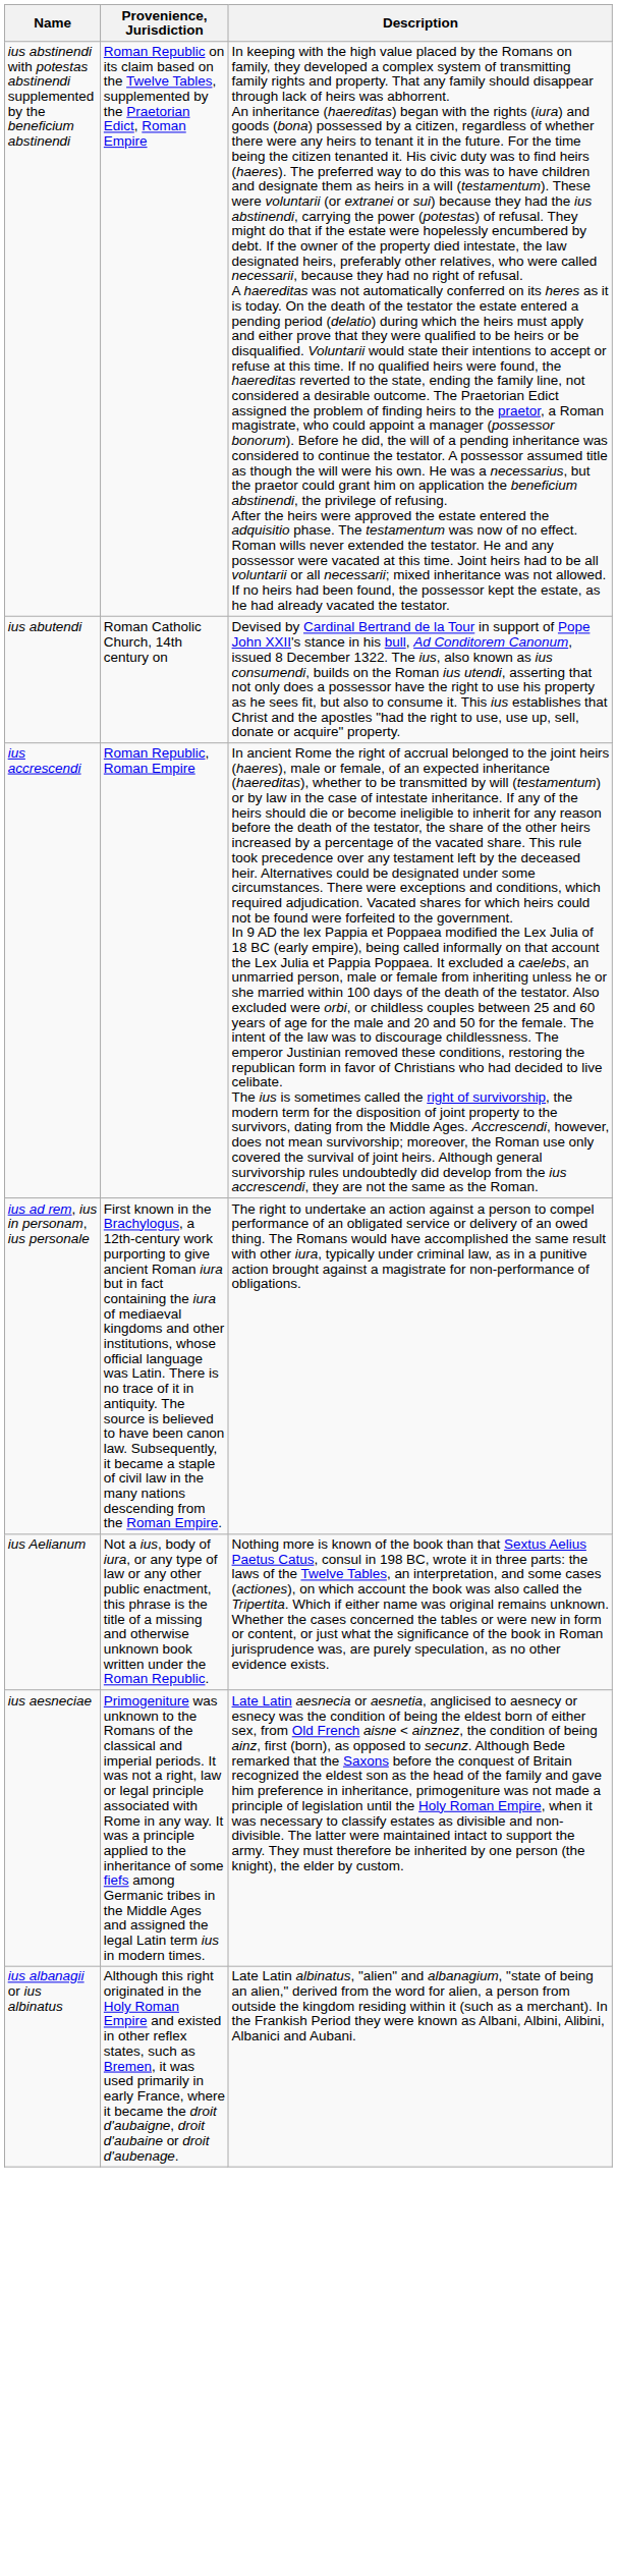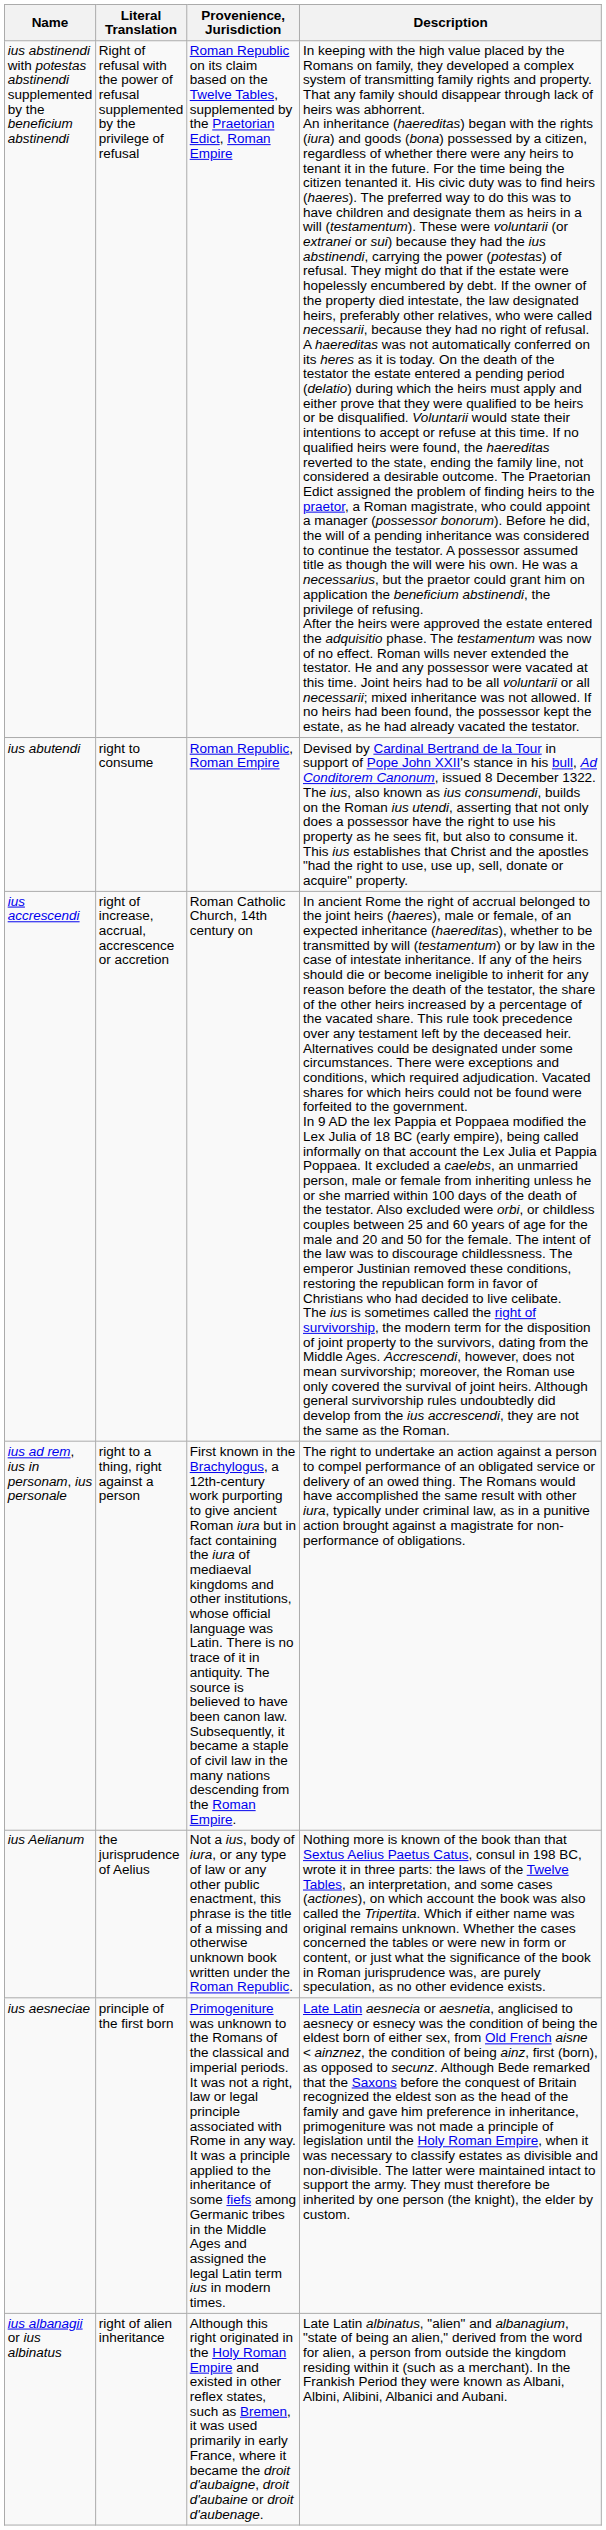 <table class="wikitable" style="font-size: 86%;">
 <tr>
 <th width=10%>Name</th>
+<th width=10%>Literal Translation</th>
 <th width=20%>Provenience, Jurisdiction</th>
 <th width=60%>Description</th>
 </tr>
 <tr valign="top">
 <td><em>ius abstinendi</em> with <em>potestas abstinendi</em> supplemented by the <em>beneficium abstinendi</em><br></td>
+<td>Right of refusal with the power of refusal supplemented by the privilege of refusal</td>
 <td><a href='#'>Roman Republic</a> on its claim based on the <a href='#'>Twelve Tables</a>, supplemented by the <a href='#'>Praetorian Edict</a>, <a href='#'>Roman Empire</a></td>
 <td>In keeping with the high value placed by the Romans on family, they developed a complex system of transmitting family rights and property. That any family should disappear through lack of heirs was abhorrent.<br>An inheritance (<em>haereditas</em>) began with the rights (<em>iura</em>) and goods (<em>bona</em>) possessed by a citizen, regardless of whether there were any heirs to tenant it in the future. For the time being the citizen tenanted it. His civic duty was to find heirs (<em>haeres</em>). The preferred way to do this was to have children and designate them as heirs in a will (<em>testamentum</em>). These were <em>voluntarii</em> (or <em>extranei</em> or <em>sui</em>) because they had the <em>ius abstinendi</em>, carrying the power (<em>potestas</em>) of refusal. They might do that if the estate were hopelessly encumbered by debt. If the owner of the property died intestate, the law designated heirs, preferably other relatives, who were called <em>necessarii</em>, because they had no right of refusal.<br>A <em>haereditas</em> was not automatically conferred on its <em>heres</em> as it is today. On the death of the testator the estate entered a pending period (<em>delatio</em>) during which the heirs must apply and either prove that they were qualified to be heirs or be disqualified. <em>Voluntarii</em> would state their intentions to accept or refuse at this time. If no qualified heirs were found, the <em>haereditas</em> reverted to the state, ending the family line, not considered a desirable outcome. The Praetorian Edict assigned the problem of finding heirs to the <a href='#'>praetor</a>, a Roman magistrate, who could appoint a manager (<em>possessor bonorum</em>). Before he did, the will of a pending inheritance was considered to continue the testator. A possessor assumed title as though the will were his own. He was a <em>necessarius</em>, but the praetor could grant him on application the <em>beneficium abstinendi</em>, the privilege of refusing.<br>After the heirs were approved the estate entered the <em>adquisitio</em> phase. The <em>testamentum</em> was now of no effect. Roman wills never extended the testator. He and any possessor were vacated at this time. Joint heirs had to be all <em>voluntarii</em> or all <em>necessarii</em>; mixed inheritance was not allowed. If no heirs had been found, the possessor kept the estate, as he had already vacated the testator.</td>
 </tr>
 <tr valign="top">
 <td><em>ius abutendi</em><br></td>
-<td>Roman Catholic Church, 14th century on</td>
+<td>right to consume</td>
+<td><a href='#'>Roman Republic</a>, <a href='#'>Roman Empire</a></td>
 <td>Devised by <a href='#'>Cardinal Bertrand de la Tour</a> in support of <a href='#'>Pope John XXII</a>'s stance in his <a href='#'>bull</a>, <em><a href='#'>Ad Conditorem Canonum</a></em>, issued 8 December 1322. The <em>ius</em>, also known as <em>ius consumendi</em>, builds on the Roman <em>ius utendi</em>, asserting that not only does a possessor have the right to use his property as he sees fit, but also to consume it. This <em>ius</em> establishes that Christ and the apostles "had the right to use, use up, sell, donate or acquire" property.</td>
 </tr>
 <tr valign="top">
 <td><em><a href='#'>ius accrescendi</a></em><br></td>
-<td><a href='#'>Roman Republic</a>, <a href='#'>Roman Empire</a></td>
+<td>right of increase, accrual, accrescence or accretion</td>
+<td>Roman Catholic Church, 14th century on</td>
 <td>In ancient Rome the right of accrual belonged to the joint heirs (<em>haeres</em>), male or female, of an expected inheritance (<em>haereditas</em>), whether to be transmitted by will (<em>testamentum</em>) or by law in the case of intestate inheritance. If any of the heirs should die or become ineligible to inherit for any reason before the death of the testator, the share of the other heirs increased by a percentage of the vacated share. This rule took precedence over any testament left by the deceased heir. Alternatives could be designated under some circumstances. There were exceptions and conditions, which required adjudication. Vacated shares for which heirs could not be found were forfeited to the government.<br>In 9 AD the lex Pappia et Poppaea modified the Lex Julia of 18 BC (early empire), being called informally on that account the Lex Julia et Pappia Poppaea. It excluded a <em>caelebs</em>, an unmarried person, male or female from inheriting unless he or she married within 100 days of the death of the testator. Also excluded were <em>orbi</em>, or childless couples between 25 and 60 years of age for the male and 20 and 50 for the female. The intent of the law was to discourage childlessness. The emperor Justinian removed these conditions, restoring the republican form in favor of Christians who had decided to live celibate.<br>The <em>ius</em> is sometimes called the <a href='#'>right of survivorship</a>, the modern term for the disposition of joint property to the survivors, dating from the Middle Ages. <em>Accrescendi</em>, however, does not mean survivorship; moreover, the Roman use only covered the survival of joint heirs. Although general survivorship rules undoubtedly did develop from the <em>ius accrescendi</em>, they are not the same as the Roman.</td>
 </tr>
 <tr valign="top">
 <td><em><a href='#'>ius ad rem</a></em>, <em>ius in personam</em>, <em>ius personale</em><br></td>
+<td>right to a thing, right against a person</td>
 <td>First known in the <a href='#'>Brachylogus</a>, a 12th-century work purporting to give ancient Roman <em>iura</em> but in fact containing the <em>iura</em> of mediaeval kingdoms and other institutions, whose official language was Latin. There is no trace of it in antiquity. The source is believed to have been canon law. Subsequently, it became a staple of civil law in the many nations descending from the <a href='#'>Roman Empire</a>.</td>
 <td>The right to undertake an action against a person to compel performance of an obligated service or delivery of an owed thing. The Romans would have accomplished the same result with other <em>iura</em>, typically under criminal law, as in a punitive action brought against a magistrate for non-performance of obligations.</td>
 </tr>
 <tr valign="top">
 <td><em>ius Aelianum</em></td>
+<td>the jurisprudence of Aelius</td>
 <td>Not a <em>ius</em>, body of <em>iura</em>, or any type of law or any other public enactment, this phrase is the title of a missing and otherwise unknown book written under the <a href='#'>Roman Republic</a>.</td>
 <td>Nothing more is known of the book than that <a href='#'>Sextus Aelius Paetus Catus</a>, consul in 198 BC, wrote it in three parts: the laws of the <a href='#'>Twelve Tables</a>, an interpretation, and some cases (<em>actiones</em>), on which account the book was also called the <em>Tripertita</em>. Which if either name was original remains unknown. Whether the cases concerned the tables or were new in form or content, or just what the significance of the book in Roman jurisprudence was, are purely speculation, as no other evidence exists.</td>
 </tr>
 <tr valign="top">
 <td><em>ius aesneciae</em><br></td>
+<td>principle of the first born</td>
 <td><a href='#'>Primogeniture</a> was unknown to the Romans of the classical and imperial periods. It was not a right, law or legal principle associated with Rome in any way. It was a principle applied to the inheritance of some <a href='#'>fiefs</a> among  Germanic tribes in the Middle Ages  and assigned the legal Latin term <em>ius</em> in modern times.</td>
 <td><a href='#'>Late Latin</a> <em>aesnecia</em> or <em>aesnetia</em>, anglicised to aesnecy or esnecy was the condition of being the eldest born of either sex, from <a href='#'>Old French</a> <em>aisne</em> < <em>ainznez</em>, the condition of being <em>ainz</em>, first (born), as opposed to <em>secunz</em>. Although Bede remarked that the <a href='#'>Saxons</a> before the conquest of Britain recognized the eldest son as the head of the family and gave him preference in inheritance, primogeniture was not made a principle of legislation until the <a href='#'>Holy Roman Empire</a>, when it was necessary to classify estates as divisible and non-divisible. The latter were maintained intact to support the army. They must therefore be inherited by one person (the knight), the elder by custom.</td>
 </tr>
 <tr valign="top">
 <td><em><a href='#'>ius albanagii</a></em> or <em>ius albinatus</em><br></td>
+<td>right of alien inheritance</td>
 <td>Although this right originated in the <a href='#'>Holy Roman Empire</a> and existed in other reflex states, such as <a href='#'>Bremen</a>, it was used primarily in early France, where it became the <em>droit d'aubaigne</em>, <em>droit d'aubaine</em> or <em>droit d'aubenage</em>.</td>
 <td>Late Latin <em>albinatus</em>, "alien" and <em>albanagium</em>, "state of being an alien," derived from the word for alien, a person from outside the kingdom residing within it (such as a merchant). In the Frankish Period they were known as Albani, Albini, Alibini, Albanici and Aubani.</td>
 </tr>
 </table>
